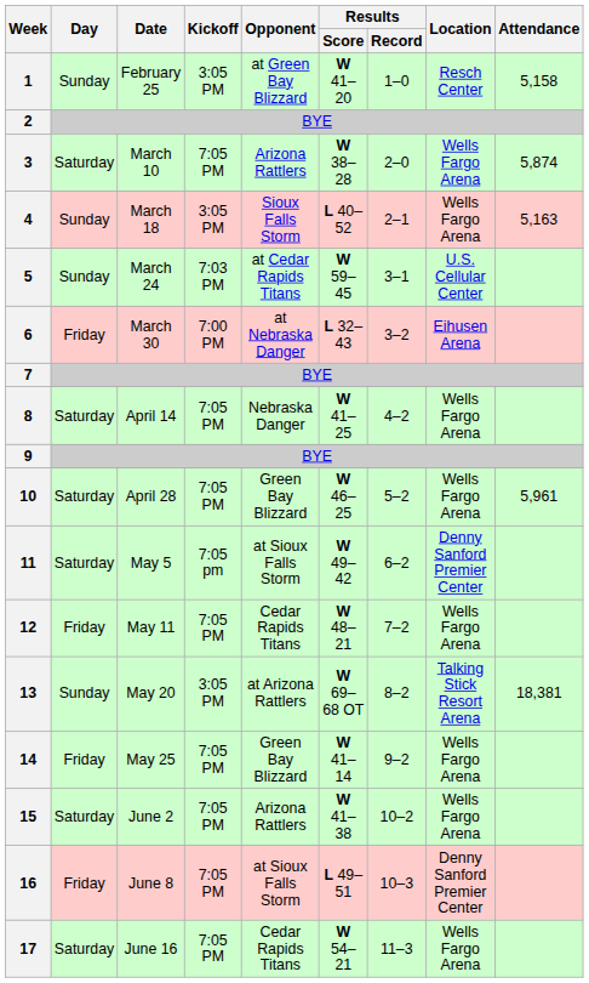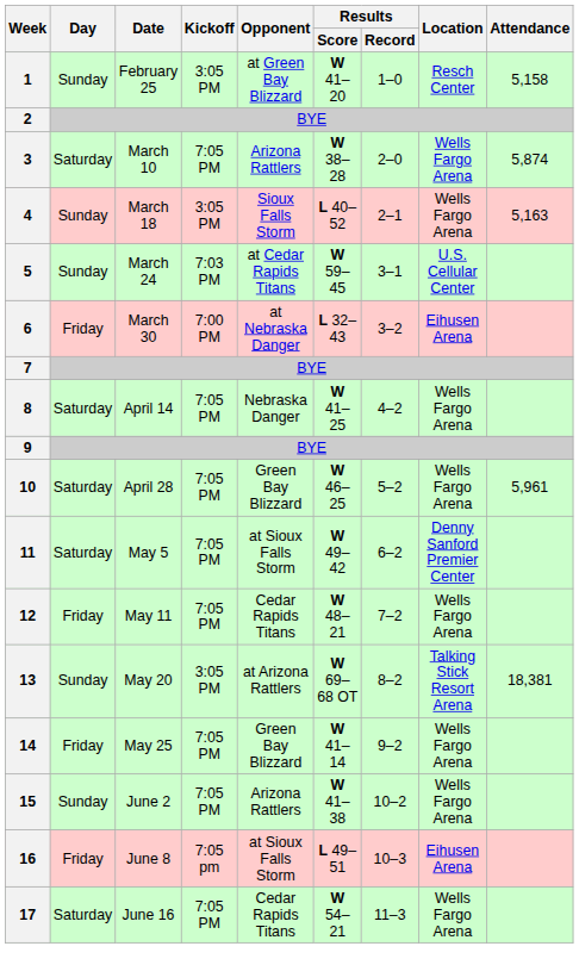 <table class="wikitable">
 <tr>
 <th rowspan="2" width="40">Week</th>
 <th rowspan="2" width="80">Day</th>
 <th rowspan="2" width="90">Date</th>
 <th rowspan="2" width="60">Kickoff</th>
 <th rowspan="2" width="200">Opponent</th>
 <th colspan="2" width="200">Results</th>
 <th rowspan="2" width="200">Location</th>
 <th rowspan="2" width="60">Attendance</th>
 </tr>
 <tr>
 <th width="140">Score</th>
 <th width="60">Record</th>
 </tr>
 <tr align="center" bgcolor="#CCFFCC">
 <th>1</th>
 <td>Sunday</td>
 <td>February 25</td>
 <td>3:05 PM</td>
 <td>at <a href='#'>Green Bay Blizzard</a></td>
 <td><strong>W</strong> 41–20</td>
 <td>1–0</td>
 <td><a href='#'>Resch Center</a></td>
 <td>5,158</td>
 </tr>
 <tr align="center" bgcolor="#CCCCCC">
 <th>2</th>
 <td colSpan=8><a href='#'>BYE</a></td>
 </tr>
 <tr align="center" bgcolor="#CCFFCC">
 <th>3</th>
 <td>Saturday</td>
 <td>March 10</td>
 <td>7:05 PM</td>
 <td><a href='#'>Arizona Rattlers</a></td>
 <td><strong>W</strong> 38–28</td>
 <td>2–0</td>
 <td><a href='#'>Wells Fargo Arena</a></td>
 <td>5,874</td>
 </tr>
 <tr align="center" bgcolor= "#FFCCCC">
 <th>4</th>
 <td>Sunday</td>
 <td>March 18</td>
 <td>3:05 PM</td>
 <td><a href='#'>Sioux Falls Storm</a></td>
 <td><strong>L</strong> 40–52</td>
 <td>2–1</td>
 <td Wells Fargo Arena (Des Moines, Iowa)>Wells Fargo Arena</td>
 <td>5,163</td>
 </tr>
 <tr align="center" bgcolor= "#CCFFCC">
 <th>5</th>
 <td>Sunday</td>
 <td>March 24</td>
 <td>7:03 PM</td>
 <td>at <a href='#'>Cedar Rapids Titans</a></td>
 <td><strong>W</strong> 59–45</td>
 <td>3–1</td>
 <td><a href='#'>U.S. Cellular Center</a></td>
 <td></td>
 </tr>
 <tr align="center" bgcolor= "#FFCCCC">
 <th>6</th>
 <td>Friday</td>
 <td>March 30</td>
 <td>7:00 PM</td>
 <td>at <a href='#'>Nebraska Danger</a></td>
 <td><strong>L</strong> 32–43</td>
 <td>3–2</td>
 <td><a href='#'>Eihusen Arena</a></td>
 <td></td>
 </tr>
 <tr align="center" bgcolor="#CCCCCC">
 <th>7</th>
 <td colSpan=8><a href='#'>BYE</a></td>
 </tr>
 <tr align="center" bgcolor="#CCFFCC">
 <th>8</th>
 <td>Saturday</td>
 <td>April 14</td>
 <td>7:05 PM</td>
 <td>Nebraska Danger</td>
 <td><strong>W</strong> 41–25</td>
 <td>4–2</td>
 <td>Wells Fargo Arena</td>
 <td></td>
 </tr>
 <tr align="center" bgcolor= "#CCCCCC">
 <th>9</th>
 <td colSpan=8><a href='#'>BYE</a></td>
 </tr>
 <tr align="center" bgcolor="#CCFFCC">
 <th>10</th>
 <td>Saturday</td>
 <td>April 28</td>
 <td>7:05 PM</td>
 <td>Green Bay Blizzard</td>
 <td><strong>W</strong> 46–25</td>
 <td>5–2</td>
 <td>Wells Fargo Arena</td>
 <td>5,961</td>
 </tr>
 <tr align="center" bgcolor= "#CCFFCC">
 <th>11</th>
 <td>Saturday</td>
 <td>May 5</td>
-<td>7:05 pm</td>
+<td>7:05 PM</td>
 <td>at Sioux Falls Storm</td>
 <td><strong>W</strong> 49–42</td>
 <td>6–2</td>
 <td><a href='#'>Denny Sanford Premier Center</a></td>
 <td></td>
 </tr>
 <tr align="center"  bgcolor="#CCFFCC">
 <th>12</th>
 <td>Friday</td>
 <td>May 11</td>
 <td>7:05 PM</td>
 <td>Cedar Rapids Titans</td>
 <td><strong>W</strong> 48–21</td>
 <td>7–2</td>
 <td>Wells Fargo Arena</td>
 <td></td>
 </tr>
 <tr align="center" bgcolor= "#CCFFCC">
 <th>13</th>
 <td>Sunday</td>
 <td>May 20</td>
 <td>3:05 PM</td>
 <td>at Arizona Rattlers</td>
 <td><strong>W</strong> 69–68 OT</td>
 <td>8–2</td>
 <td><a href='#'>Talking Stick Resort Arena</a></td>
 <td>18,381</td>
 </tr>
 <tr align="center" bgcolor=#ccffcc>
 <th>14</th>
 <td>Friday</td>
 <td>May 25</td>
 <td>7:05 PM</td>
 <td>Green Bay Blizzard</td>
 <td><strong>W</strong> 41–14</td>
 <td>9–2</td>
 <td>Wells Fargo Arena</td>
 <td></td>
 </tr>
 <tr align="center" bgcolor= #cfc>
 <th>15</th>
-<td>Saturday</td>
+<td>Sunday</td>
 <td>June 2</td>
 <td>7:05 PM</td>
 <td>Arizona Rattlers</td>
 <td><strong>W</strong> 41–38</td>
 <td>10–2</td>
 <td>Wells Fargo Arena</td>
 <td></td>
 </tr>
 <tr align="center" bgcolor= "#FFCCCC">
 <th>16</th>
 <td>Friday</td>
 <td>June 8</td>
-<td>7:05 PM</td>
+<td>7:05 pm</td>
 <td>at Sioux Falls Storm</td>
 <td><strong>L</strong> 49–51</td>
 <td>10–3</td>
-<td>Denny Sanford Premier Center</td>
+<td><a href='#'>Eihusen Arena</a></td>
 <td></td>
 </tr>
 <tr align="center" bgcolor=#cfc>
 <th>17</th>
 <td>Saturday</td>
 <td>June 16</td>
 <td>7:05 PM</td>
 <td>Cedar Rapids Titans</td>
 <td><strong>W</strong> 54–21</td>
 <td>11–3</td>
 <td>Wells Fargo Arena</td>
 <td></td>
 </tr>
 </table>
